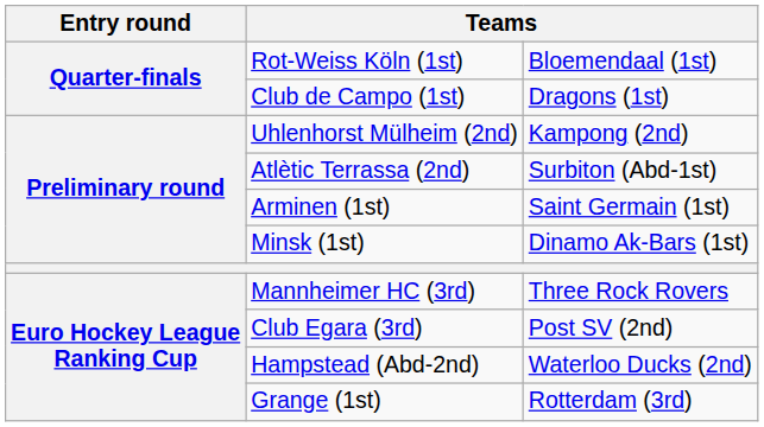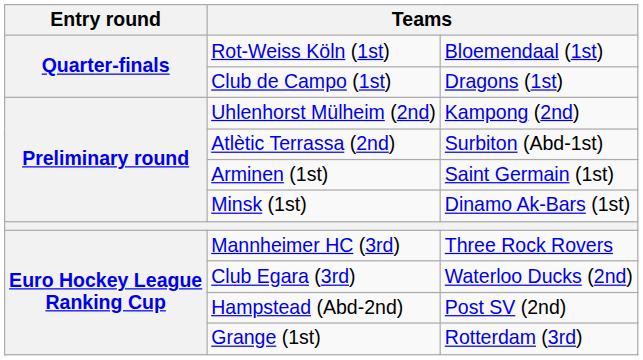 <table class="wikitable">
 <tr>
 <th>Entry round</th>
 <th colspan=2>Teams</th>
 </tr>
 <tr>
 <th rowspan=2><a href='#'>Quarter-finals</a></th>
 <td> <a href='#'>Rot-Weiss Köln</a> (<a href='#'>1st</a>)</td>
 <td> <a href='#'>Bloemendaal</a> (<a href='#'>1st</a>)</td>
 </tr>
 <tr>
 <td> <a href='#'>Club de Campo</a> (<a href='#'>1st</a>)</td>
 <td> <a href='#'>Dragons</a> (<a href='#'>1st</a>)</td>
 </tr>
 <tr>
 <th rowspan=4><a href='#'>Preliminary round</a></th>
 <td> <a href='#'>Uhlenhorst Mülheim</a> (<a href='#'>2nd</a>)</td>
 <td> <a href='#'>Kampong</a> (<a href='#'>2nd</a>)</td>
 </tr>
 <tr>
 <td> <a href='#'>Atlètic Terrassa</a> (<a href='#'>2nd</a>)</td>
 <td> <a href='#'>Surbiton</a> (Abd-1st)</td>
 </tr>
 <tr>
 <td> <a href='#'>Arminen</a> (1st)</td>
 <td> <a href='#'>Saint Germain</a> (1st)</td>
 </tr>
 <tr>
 <td> <a href='#'>Minsk</a> (1st)</td>
 <td> <a href='#'>Dinamo Ak-Bars</a> (1st)</td>
 </tr>
 <tr>
 <th colspan=3></th>
 </tr>
 <tr>
 <th rowspan=4><a href='#'>Euro Hockey League<br>Ranking Cup</a></th>
 <td> <a href='#'>Mannheimer HC</a> (<a href='#'>3rd</a>)</td>
 <td> <a href='#'>Three Rock Rovers</a></td>
 </tr>
 <tr>
 <td> <a href='#'>Club Egara</a> (<a href='#'>3rd</a>)</td>
-<td> <a href='#'>Post SV</a> (2nd)</td>
+<td> <a href='#'>Waterloo Ducks</a> (<a href='#'>2nd</a>)</td>
 </tr>
 <tr>
 <td> <a href='#'>Hampstead</a> (Abd-2nd)</td>
-<td> <a href='#'>Waterloo Ducks</a> (<a href='#'>2nd</a>)</td>
+<td> <a href='#'>Post SV</a> (2nd)</td>
 </tr>
 <tr>
 <td> <a href='#'>Grange</a> (1st)</td>
 <td> <a href='#'>Rotterdam</a> (<a href='#'>3rd</a>)</td>
 </tr>
 </table>
